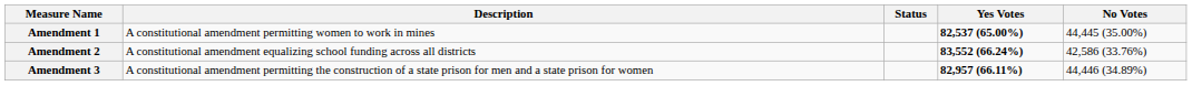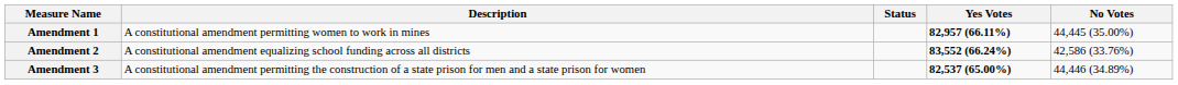 <table class="wikitable sortable plainrowheaders" style="width:100%">
 <tr>
 <th scope="col">Measure Name</th>
 <th scope="col">Description</th>
 <th scope="col">Status</th>
 <th scope="col">Yes Votes</th>
 <th scope="col">No Votes</th>
 </tr>
 <tr>
 <th scope=row>Amendment 1</th>
 <td>A constitutional amendment permitting women to work in mines</td>
 <td></td>
-<td><strong>82,537 (65.00%)</strong></td>
+<td><strong>82,957 (66.11%)</strong></td>
 <td>44,445 (35.00%)</td>
 </tr>
 <tr>
 <th scope=row>Amendment 2</th>
 <td>A constitutional amendment equalizing school funding across all districts</td>
 <td></td>
 <td><strong>83,552 (66.24%)</strong></td>
 <td>42,586 (33.76%)</td>
 </tr>
 <tr>
 <th scope=row>Amendment 3</th>
 <td>A constitutional amendment permitting the construction of a state prison for men and a state prison for women</td>
 <td></td>
-<td><strong>82,957 (66.11%)</strong></td>
+<td><strong>82,537 (65.00%)</strong></td>
 <td>44,446 (34.89%)</td>
 </tr>
 </table>
